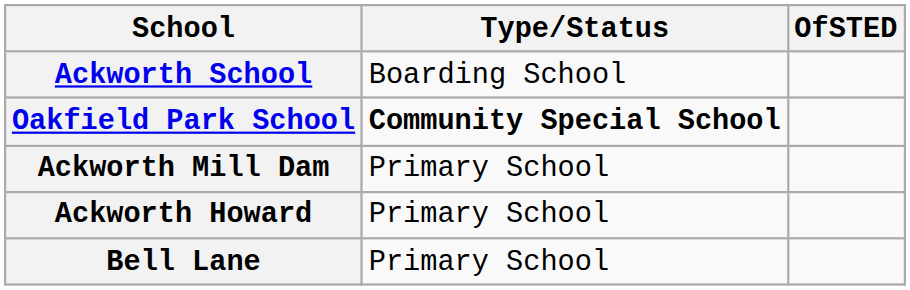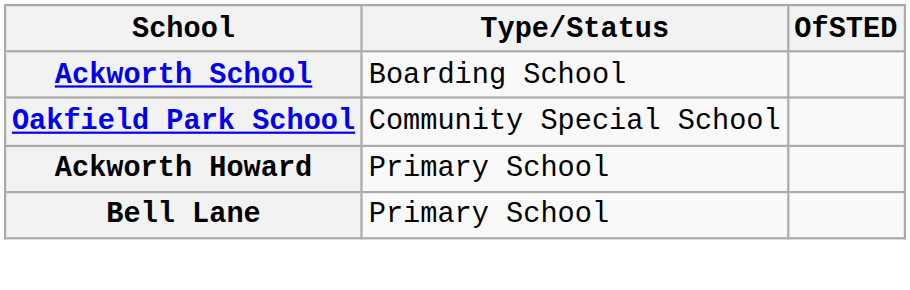 <table class="wikitable">
 <tr>
 <th>School</th>
 <th>Type/Status</th>
 <th>OfSTED</th>
 </tr>
 <tr>
 <th><a href='#'>Ackworth School</a></th>
 <td>Boarding School</td>
 <td> </td>
 </tr>
 <tr>
 <th><a href='#'>Oakfield Park School</a></th>
-<td><strong>Community Special School</strong></td>
-<td></td>
-</tr>
-<tr>
-<th>Ackworth Mill Dam</th>
-<td>Primary School</td>
+<td>Community Special School</td>
 <td></td>
 </tr>
 <tr>
 <th>Ackworth Howard</th>
 <td>Primary School</td>
 <td></td>
 </tr>
 <tr>
 <th>Bell Lane</th>
 <td>Primary School</td>
 <td></td>
 </tr>
 </table>
